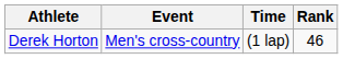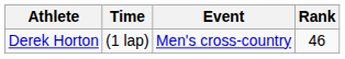 <table class="wikitable" style="font-size:90%">
 <tr>
 <th>Athlete</th>
+<th>Time</th>
 <th>Event</th>
-<th>Time</th>
 <th>Rank</th>
 </tr>
 <tr align=center>
 <td align=left><a href='#'>Derek Horton</a></td>
+<td> (1 lap)</td>
 <td align=left><a href='#'>Men's cross-country</a></td>
-<td> (1 lap)</td>
 <td>46</td>
 </tr>
 </table>
